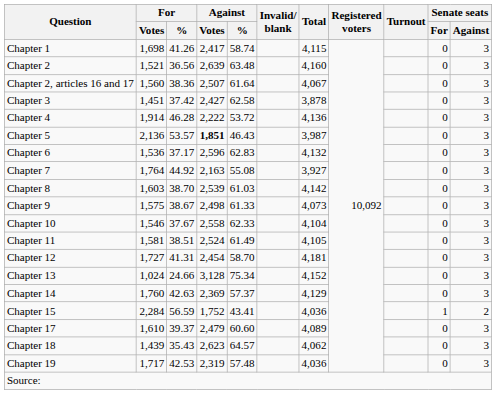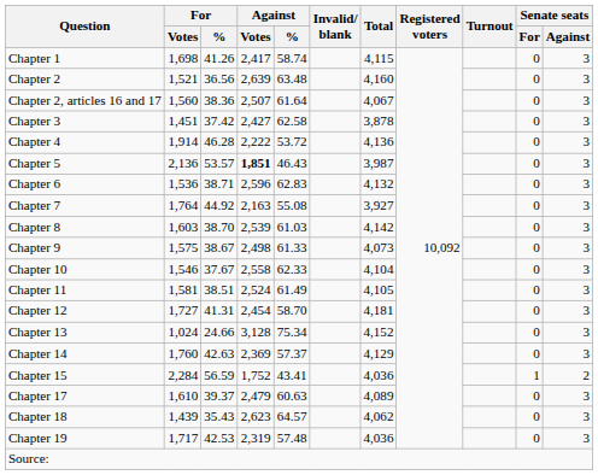 <table class=wikitable style=text-align:right>
 <tr>
 <th rowspan=2>Question</th>
 <th colspan=2>For</th>
 <th colspan=2>Against</th>
 <th rowspan=2>Invalid/<br>blank</th>
 <th rowspan=2>Total</th>
 <th rowspan=2>Registered<br>voters</th>
 <th rowspan=2>Turnout</th>
 <th colspan=2>Senate seats</th>
 </tr>
 <tr>
 <th>Votes</th>
 <th>%</th>
 <th>Votes</th>
 <th>%</th>
 <th>For</th>
 <th>Against</th>
 </tr>
 <tr>
 <td align=left>Chapter 1</td>
 <td>1,698</td>
 <td>41.26</td>
 <td>2,417</td>
 <td>58.74</td>
 <td></td>
 <td>4,115</td>
 <td rowspan=19>10,092</td>
 <td></td>
 <td>0</td>
 <td>3</td>
 </tr>
 <tr>
 <td align=left>Chapter 2</td>
 <td>1,521</td>
 <td>36.56</td>
 <td>2,639</td>
 <td>63.48</td>
 <td></td>
 <td>4,160</td>
 <td></td>
 <td>0</td>
 <td>3</td>
 </tr>
 <tr>
 <td align=left>Chapter 2, articles 16 and 17</td>
 <td>1,560</td>
 <td>38.36</td>
 <td>2,507</td>
 <td>61.64</td>
 <td></td>
 <td>4,067</td>
 <td></td>
 <td>0</td>
 <td>3</td>
 </tr>
 <tr>
 <td align=left>Chapter 3</td>
 <td>1,451</td>
 <td>37.42</td>
 <td>2,427</td>
 <td>62.58</td>
 <td></td>
 <td>3,878</td>
 <td></td>
 <td>0</td>
 <td>3</td>
 </tr>
 <tr>
 <td align=left>Chapter 4</td>
 <td>1,914</td>
 <td>46.28</td>
 <td>2,222</td>
 <td>53.72</td>
 <td></td>
 <td>4,136</td>
 <td></td>
 <td>0</td>
 <td>3</td>
 </tr>
 <tr>
 <td align=left>Chapter 5</td>
 <td>2,136</td>
 <td>53.57</td>
 <td><strong>1,851</strong></td>
 <td>46.43</td>
 <td></td>
 <td>3,987</td>
 <td></td>
 <td>0</td>
 <td>3</td>
 </tr>
 <tr>
 <td align=left>Chapter 6</td>
 <td>1,536</td>
-<td>37.17</td>
+<td>38.71</td>
 <td>2,596</td>
 <td>62.83</td>
 <td></td>
 <td>4,132</td>
 <td></td>
 <td>0</td>
 <td>3</td>
 </tr>
 <tr>
 <td align=left>Chapter 7</td>
 <td>1,764</td>
 <td>44.92</td>
 <td>2,163</td>
 <td>55.08</td>
 <td></td>
 <td>3,927</td>
 <td></td>
 <td>0</td>
 <td>3</td>
 </tr>
 <tr>
 <td align=left>Chapter 8</td>
 <td>1,603</td>
 <td>38.70</td>
 <td>2,539</td>
 <td>61.03</td>
 <td></td>
 <td>4,142</td>
 <td></td>
 <td>0</td>
 <td>3</td>
 </tr>
 <tr>
 <td align=left>Chapter 9</td>
 <td>1,575</td>
 <td>38.67</td>
 <td>2,498</td>
 <td>61.33</td>
 <td></td>
 <td>4,073</td>
 <td></td>
 <td>0</td>
 <td>3</td>
 </tr>
 <tr>
 <td align=left>Chapter 10</td>
 <td>1,546</td>
 <td>37.67</td>
 <td>2,558</td>
 <td>62.33</td>
 <td></td>
 <td>4,104</td>
 <td></td>
 <td>0</td>
 <td>3</td>
 </tr>
 <tr>
 <td align=left>Chapter 11</td>
 <td>1,581</td>
 <td>38.51</td>
 <td>2,524</td>
 <td>61.49</td>
 <td></td>
 <td>4,105</td>
 <td></td>
 <td>0</td>
 <td>3</td>
 </tr>
 <tr>
 <td align=left>Chapter 12</td>
 <td>1,727</td>
 <td>41.31</td>
 <td>2,454</td>
 <td>58.70</td>
 <td></td>
 <td>4,181</td>
 <td></td>
 <td>0</td>
 <td>3</td>
 </tr>
 <tr>
 <td align=left>Chapter 13</td>
 <td>1,024</td>
 <td>24.66</td>
 <td>3,128</td>
 <td>75.34</td>
 <td></td>
 <td>4,152</td>
 <td></td>
 <td>0</td>
 <td>3</td>
 </tr>
 <tr>
 <td align=left>Chapter 14</td>
 <td>1,760</td>
 <td>42.63</td>
 <td>2,369</td>
 <td>57.37</td>
 <td></td>
 <td>4,129</td>
 <td></td>
 <td>0</td>
 <td>3</td>
 </tr>
 <tr>
 <td align=left>Chapter 15</td>
 <td>2,284</td>
 <td>56.59</td>
 <td>1,752</td>
 <td>43.41</td>
 <td></td>
 <td>4,036</td>
 <td></td>
 <td>1</td>
 <td>2</td>
 </tr>
 <tr>
 <td align=left>Chapter 17</td>
 <td>1,610</td>
 <td>39.37</td>
 <td>2,479</td>
-<td>60.60</td>
+<td>60.63</td>
 <td></td>
 <td>4,089</td>
 <td></td>
 <td>0</td>
 <td>3</td>
 </tr>
 <tr>
 <td align=left>Chapter 18</td>
 <td>1,439</td>
 <td>35.43</td>
 <td>2,623</td>
 <td>64.57</td>
 <td></td>
 <td>4,062</td>
 <td></td>
 <td>0</td>
 <td>3</td>
 </tr>
 <tr>
 <td align=left>Chapter 19</td>
 <td>1,717</td>
 <td>42.53</td>
 <td>2,319</td>
 <td>57.48</td>
 <td></td>
 <td>4,036</td>
 <td></td>
 <td>0</td>
 <td>3</td>
 </tr>
 <tr>
 <td align=left colspan=11>Source: </td>
 </tr>
 </table>
